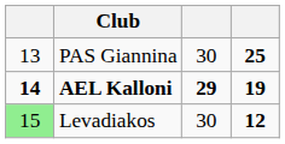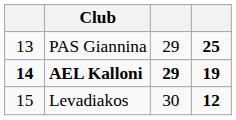 <table class="wikitable" style="text-align:center">
 <tr>
 <th width=30></th>
 <th>Club</th>
 <th width=30></th>
 <th width=30></th>
 </tr>
 <tr>
 <td>13</td>
 <td align=left>PAS Giannina</td>
-<td>30</td>
+<td>29</td>
 <td><strong>25</strong></td>
 </tr>
 <tr>
 <td><strong>14</strong></td>
 <td align=left><strong>AEL Kalloni</strong></td>
 <td><strong>29</strong></td>
 <td><strong>19</strong></td>
 </tr>
 <tr>
-<td style="background: lightgreen;">15</td>
+<td>15</td>
 <td align=left>Levadiakos</td>
 <td>30</td>
 <td><strong>12</strong></td>
 </tr>
 </table>
